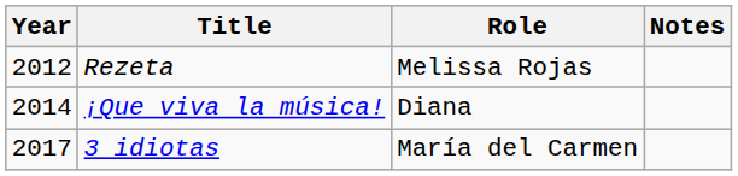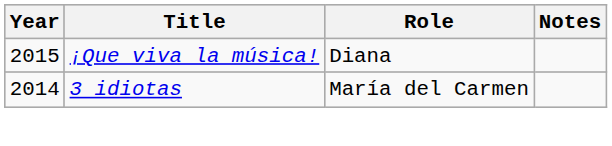 <table class="wikitable">
 <tr>
 <th>Year</th>
 <th>Title</th>
 <th>Role</th>
 <th>Notes</th>
 </tr>
 <tr>
-<td>2012</td>
-<td><em>Rezeta</em></td>
-<td>Melissa Rojas</td>
-<td></td>
-</tr>
-<tr>
-<td>2014</td>
+<td>2015</td>
 <td><em><a href='#'>¡Que viva la música!</a></em></td>
 <td>Diana</td>
 <td></td>
 </tr>
 <tr>
-<td>2017</td>
+<td>2014</td>
 <td><em><a href='#'>3 idiotas</a></em></td>
 <td>María del Carmen</td>
 <td></td>
 </tr>
 </table>
